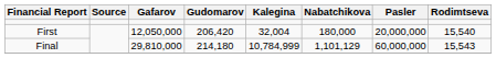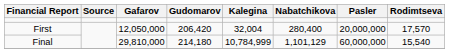 <table class="wikitable" style="text-align:center; font-size:90%; line-height:14px">
 <tr>
 <th>Financial Report</th>
 <th>Source</th>
 <th>Gafarov</th>
 <th>Gudomarov</th>
 <th>Kalegina</th>
 <th>Nabatchikova</th>
 <th>Pasler</th>
 <th>Rodimtseva</th>
 </tr>
 <tr>
 <td></td>
 <td></td>
 <td bgcolor=></td>
 <td bgcolor=></td>
 <td bgcolor=></td>
 <td bgcolor=></td>
 <td bgcolor=></td>
 <td bgcolor=></td>
 </tr>
 <tr align=center>
 <td>First</td>
 <td rowspan=2></td>
 <td>12,050,000</td>
 <td>206,420</td>
 <td>32,004</td>
-<td>180,000</td>
+<td>280,400</td>
 <td>20,000,000</td>
-<td>15,540</td>
+<td>17,570</td>
 </tr>
 <tr>
 <td>Final</td>
 <td>29,810,000</td>
 <td>214,180</td>
 <td>10,784,999</td>
 <td>1,101,129</td>
 <td>60,000,000</td>
-<td>15,543</td>
+<td>15,540</td>
 </tr>
 <tr>
 </tr>
 </table>
